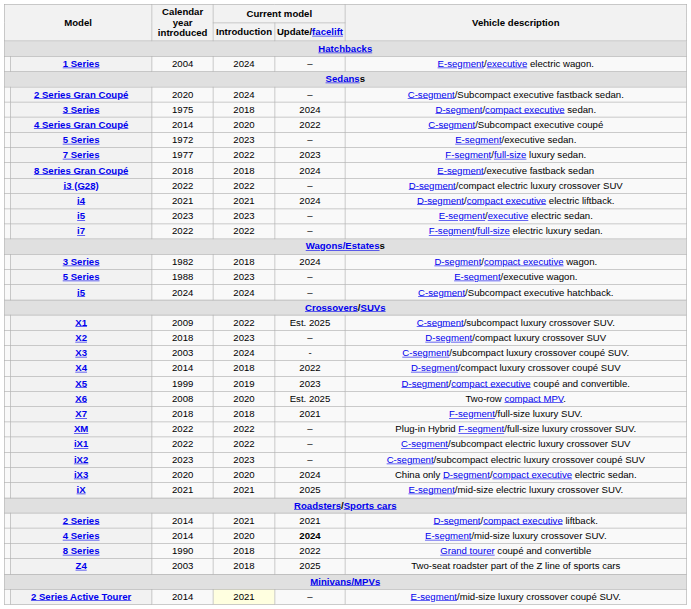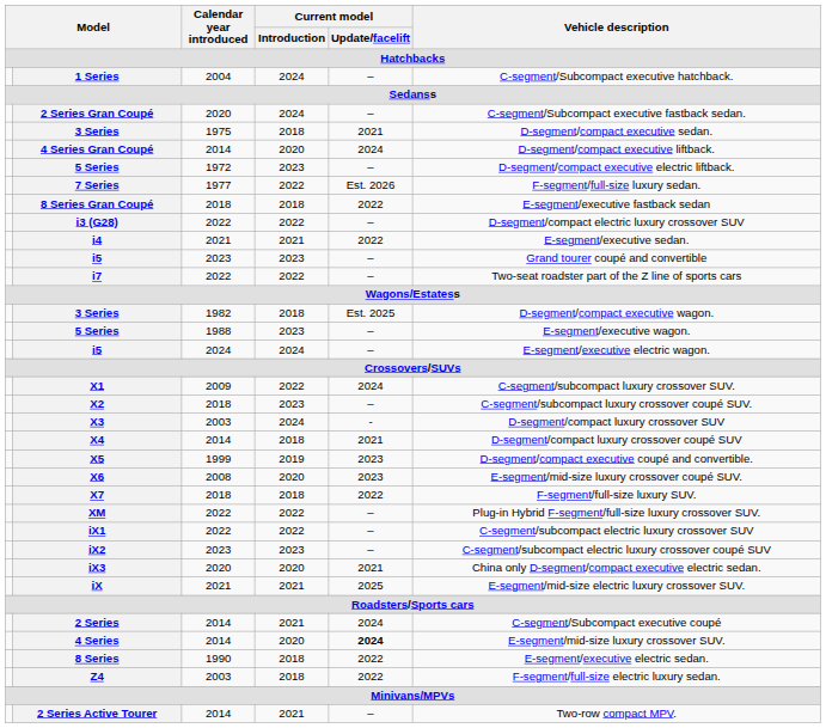 <table class="wikitable" style="text-align: center; width: 90%">
 <tr>
 <th colspan="2" rowspan="2">Model</th>
 <th rowspan="2" width="9%">Calendar year<br>introduced</th>
 <th scope="col" colspan=2>Current model</th>
 <th rowspan="2" width="50%" cellpadding="32px">Vehicle description</th>
 </tr>
 <tr>
 <th width="9%">Introduction</th>
 <th width="9%">Update/<a href='#'>facelift</a></th>
 </tr>
 <tr>
 <td style="background-color:#e0e0e0;" colspan="7"><strong><a href='#'>Hatchbacks</a></strong></td>
 </tr>
 <tr>
 <td></td>
 <th><a href='#'>1 Series</a></th>
 <td>2004</td>
 <td>2024</td>
 <td>–</td>
-<td><a href='#'>E-segment</a>/<a href='#'>executive</a> electric wagon.</td>
+<td><a href='#'>C-segment</a>/Subcompact executive hatchback.</td>
 </tr>
 <tr>
 <td style="background-color:#e0e0e0;" colspan="7"><strong><a href='#'>Sedans</a>s</strong></td>
 </tr>
 <tr>
 <td></td>
 <th><a href='#'>2 Series Gran Coupé</a></th>
 <td>2020</td>
 <td>2024</td>
 <td>–</td>
 <td><a href='#'>C-segment</a>/Subcompact executive fastback sedan.</td>
 </tr>
 <tr>
 <td></td>
 <th><a href='#'>3 Series</a></th>
 <td>1975</td>
 <td>2018</td>
-<td>2024</td>
+<td>2021</td>
 <td><a href='#'>D-segment</a>/<a href='#'>compact executive</a> sedan.</td>
 </tr>
 <tr>
 <td></td>
 <th><a href='#'>4 Series Gran Coupé</a></th>
 <td>2014</td>
 <td>2020</td>
-<td>2022</td>
-<td><a href='#'>C-segment</a>/Subcompact executive coupé</td>
+<td>2024</td>
+<td><a href='#'>D-segment</a>/<a href='#'>compact executive</a> liftback.</td>
 </tr>
 <tr>
 <td></td>
 <th><a href='#'>5 Series</a></th>
 <td>1972</td>
 <td>2023</td>
 <td>–</td>
-<td><a href='#'>E-segment</a>/executive sedan.</td>
+<td><a href='#'>D-segment</a>/<a href='#'>compact executive</a> electric liftback.</td>
 </tr>
 <tr>
 <td></td>
 <th><a href='#'>7 Series</a></th>
 <td>1977</td>
 <td>2022</td>
-<td>2023</td>
+<td>Est. 2026</td>
 <td><a href='#'>F-segment</a>/<a href='#'>full-size</a> luxury sedan.</td>
 </tr>
 <tr>
 <td></td>
 <th><a href='#'>8 Series Gran Coupé</a></th>
 <td>2018</td>
 <td>2018</td>
-<td>2024</td>
+<td>2022</td>
 <td><a href='#'>E-segment</a>/executive fastback sedan</td>
 </tr>
 <tr>
 <td></td>
 <th><a href='#'>i3 (G28)</a></th>
 <td>2022</td>
 <td>2022</td>
 <td>–</td>
 <td><a href='#'>D-segment</a>/compact electric luxury crossover SUV</td>
 </tr>
 <tr>
 <td></td>
 <th><a href='#'>i4</a></th>
 <td>2021</td>
 <td>2021</td>
-<td>2024</td>
-<td><a href='#'>D-segment</a>/<a href='#'>compact executive</a> electric liftback.</td>
+<td>2022</td>
+<td><a href='#'>E-segment</a>/executive sedan.</td>
 </tr>
 <tr>
 <td></td>
 <th><a href='#'>i5</a></th>
 <td>2023</td>
 <td>2023</td>
 <td>–</td>
-<td><a href='#'>E-segment</a>/<a href='#'>executive</a> electric sedan.</td>
+<td><a href='#'>Grand tourer</a> coupé and convertible</td>
 </tr>
 <tr>
 <td></td>
 <th><a href='#'>i7</a></th>
 <td>2022</td>
 <td>2022</td>
 <td>–</td>
-<td><a href='#'>F-segment</a>/<a href='#'>full-size</a> electric luxury sedan.</td>
+<td>Two-seat roadster part of the Z line of sports cars</td>
 </tr>
 <tr>
 <td style="background-color:#e0e0e0;" colspan="6"><strong><a href='#'>Wagons/Estates</a>s</strong></td>
 </tr>
 <tr>
 <td></td>
 <th><a href='#'>3 Series</a></th>
 <td>1982</td>
 <td>2018</td>
-<td>2024</td>
+<td>Est. 2025</td>
 <td><a href='#'>D-segment</a>/<a href='#'>compact executive</a> wagon.</td>
 </tr>
 <tr>
 <td></td>
 <th><a href='#'>5 Series</a></th>
 <td>1988</td>
 <td>2023</td>
 <td>–</td>
 <td><a href='#'>E-segment</a>/executive wagon.</td>
 </tr>
 <tr>
 <td></td>
 <th><a href='#'>i5</a></th>
 <td>2024</td>
 <td>2024</td>
 <td>–</td>
-<td><a href='#'>C-segment</a>/Subcompact executive hatchback.</td>
+<td><a href='#'>E-segment</a>/<a href='#'>executive</a> electric wagon.</td>
 </tr>
 <tr>
 <td style="background-color: #e0e0e0;" colspan=6><strong><a href='#'>Crossovers</a>/<a href='#'>SUVs</a></strong></td>
 </tr>
 <tr>
 <td></td>
 <th><a href='#'>X1</a></th>
 <td>2009</td>
 <td>2022</td>
-<td>Est. 2025</td>
+<td>2024</td>
 <td><a href='#'>C-segment</a>/subcompact luxury crossover SUV.</td>
 </tr>
 <tr>
 <td></td>
 <th><a href='#'>X2</a></th>
 <td>2018</td>
 <td>2023</td>
 <td>–</td>
-<td><a href='#'>D-segment</a>/compact luxury crossover SUV</td>
+<td><a href='#'>C-segment</a>/subcompact luxury crossover coupé SUV.</td>
 </tr>
 <tr>
 <td></td>
 <th><a href='#'>X3</a></th>
 <td>2003</td>
 <td>2024</td>
 <td>-</td>
-<td><a href='#'>C-segment</a>/subcompact luxury crossover coupé SUV.</td>
+<td><a href='#'>D-segment</a>/compact luxury crossover SUV</td>
 </tr>
 <tr>
 <td></td>
 <th><a href='#'>X4</a></th>
 <td>2014</td>
 <td>2018</td>
-<td>2022</td>
+<td>2021</td>
 <td><a href='#'>D-segment</a>/compact luxury crossover coupé SUV</td>
 </tr>
 <tr>
 <td></td>
 <th><a href='#'>X5</a></th>
 <td>1999</td>
 <td>2019</td>
 <td>2023</td>
 <td><a href='#'>D-segment</a>/<a href='#'>compact executive</a> coupé and convertible.</td>
 </tr>
 <tr>
 <td></td>
 <th><a href='#'>X6</a></th>
 <td>2008</td>
 <td>2020</td>
-<td>Est. 2025</td>
-<td>Two-row <a href='#'>compact MPV</a>.</td>
+<td>2023</td>
+<td><a href='#'>E-segment</a>/mid-size luxury crossover coupé SUV.</td>
 </tr>
 <tr>
 <td></td>
 <th><a href='#'>X7</a></th>
 <td>2018</td>
 <td>2018</td>
-<td>2021</td>
+<td>2022</td>
 <td><a href='#'>F-segment</a>/full-size luxury SUV.</td>
 </tr>
 <tr>
 <td></td>
 <th><a href='#'>XM</a></th>
 <td>2022</td>
 <td>2022</td>
 <td>–</td>
 <td>Plug-in Hybrid <a href='#'>F-segment</a>/full-size luxury crossover SUV.</td>
 </tr>
 <tr>
 <td></td>
 <th><a href='#'>iX1</a></th>
 <td>2022</td>
 <td>2022</td>
 <td>–</td>
 <td><a href='#'>C-segment</a>/subcompact electric luxury crossover SUV</td>
 </tr>
 <tr>
 <td></td>
 <th><a href='#'>iX2</a></th>
 <td>2023</td>
 <td>2023</td>
 <td>–</td>
 <td><a href='#'>C-segment</a>/subcompact electric luxury crossover coupé SUV</td>
 </tr>
 <tr>
 <td></td>
 <th><a href='#'>iX3</a></th>
 <td>2020</td>
 <td>2020</td>
-<td>2024</td>
+<td>2021</td>
 <td>China only <a href='#'>D-segment</a>/<a href='#'>compact executive</a> electric sedan.</td>
 </tr>
 <tr>
 <td></td>
 <th><a href='#'>iX</a></th>
 <td>2021</td>
 <td>2021</td>
 <td>2025</td>
 <td><a href='#'>E-segment</a>/mid-size electric luxury crossover SUV.</td>
 </tr>
 <tr>
 <td style="background-color: #e0e0e0;" colspan=6><strong><a href='#'>Roadsters</a>/<a href='#'>Sports cars</a></strong></td>
 </tr>
 <tr>
 <td></td>
 <th><a href='#'>2 Series</a></th>
 <td>2014</td>
 <td>2021</td>
-<td>2021</td>
-<td><a href='#'>D-segment</a>/<a href='#'>compact executive</a> liftback.</td>
+<td>2024</td>
+<td><a href='#'>C-segment</a>/Subcompact executive coupé</td>
 </tr>
 <tr>
 <td></td>
 <th><a href='#'>4 Series</a></th>
 <td>2014</td>
 <td>2020</td>
 <td><strong>2024</strong></td>
 <td><a href='#'>E-segment</a>/mid-size luxury crossover SUV.</td>
 </tr>
 <tr>
 <td></td>
 <th><a href='#'>8 Series</a></th>
 <td>1990</td>
 <td>2018</td>
 <td>2022</td>
-<td><a href='#'>Grand tourer</a> coupé and convertible</td>
+<td><a href='#'>E-segment</a>/<a href='#'>executive</a> electric sedan.</td>
 </tr>
 <tr>
 <td></td>
 <th><a href='#'>Z4</a></th>
 <td>2003</td>
 <td>2018</td>
-<td>2025</td>
-<td>Two-seat roadster part of the Z line of sports cars</td>
+<td>2022</td>
+<td><a href='#'>F-segment</a>/<a href='#'>full-size</a> electric luxury sedan.</td>
 </tr>
 <tr>
 <td style="background-color: #e0e0e0;" colspan=6><strong><a href='#'>Minivans/MPVs</a></strong></td>
 </tr>
 <tr>
 <td></td>
 <th><a href='#'>2 Series Active Tourer</a></th>
 <td>2014</td>
-<td style="background: lightyellow;">2021</td>
+<td>2021</td>
 <td>–</td>
-<td><a href='#'>E-segment</a>/mid-size luxury crossover coupé SUV.</td>
+<td>Two-row <a href='#'>compact MPV</a>.</td>
 </tr>
 </table>
